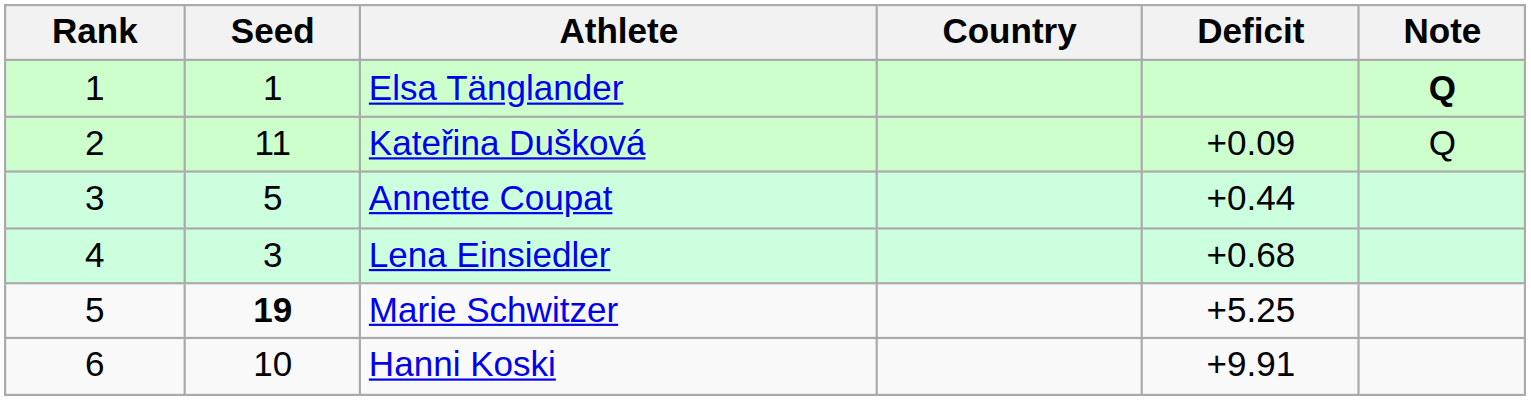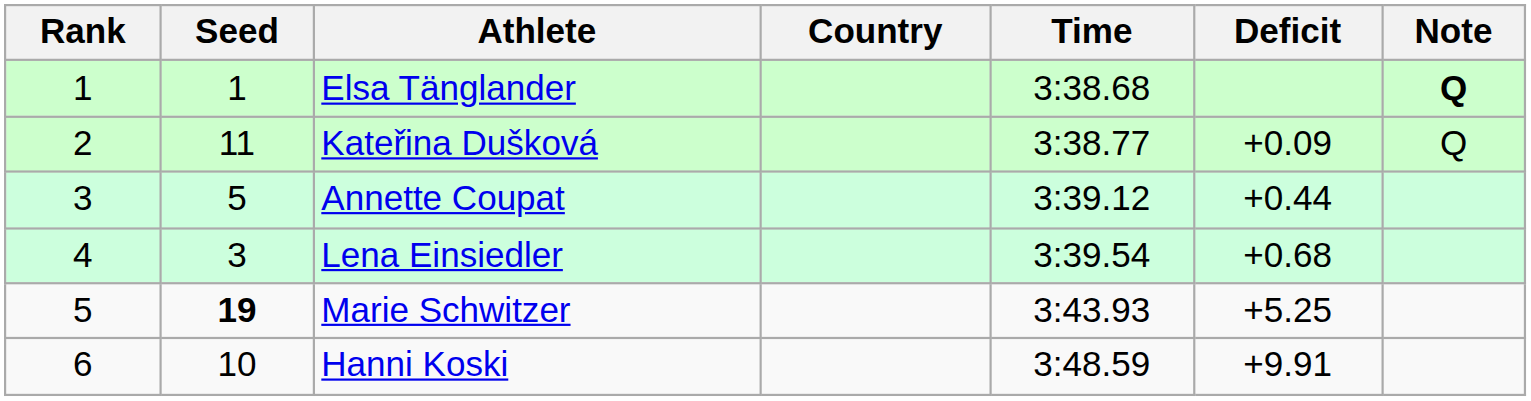 <table class="wikitable sortable" style="text-align:center" width=55%>
 <tr>
 <th>Rank</th>
 <th>Seed</th>
 <th>Athlete</th>
 <th>Country</th>
+<th>Time</th>
 <th>Deficit</th>
 <th>Note</th>
 </tr>
 <tr bgcolor=ccffcc>
 <td>1</td>
 <td>1</td>
 <td align=left><a href='#'>Elsa Tänglander</a></td>
 <td align=left></td>
+<td>3:38.68</td>
 <td></td>
 <td><strong>Q</strong></td>
 </tr>
 <tr bgcolor=ccffcc>
 <td>2</td>
 <td>11</td>
 <td align=left><a href='#'>Kateřina Dušková</a></td>
 <td align=left></td>
+<td>3:38.77</td>
 <td>+0.09</td>
 <td>Q</td>
 </tr>
 <tr bgcolor=ccffdd>
 <td>3</td>
 <td>5</td>
 <td align=left><a href='#'>Annette Coupat</a></td>
 <td align=left></td>
+<td>3:39.12</td>
 <td>+0.44</td>
 <td></td>
 </tr>
 <tr bgcolor=ccffdd>
 <td>4</td>
 <td>3</td>
 <td align=left><a href='#'>Lena Einsiedler</a></td>
 <td align=left></td>
+<td>3:39.54</td>
 <td>+0.68</td>
 <td></td>
 </tr>
 <tr>
 <td>5</td>
 <td><strong>19</strong></td>
 <td align=left><a href='#'>Marie Schwitzer</a></td>
 <td align=left></td>
+<td>3:43.93</td>
 <td>+5.25</td>
 <td></td>
 </tr>
 <tr>
 <td>6</td>
 <td>10</td>
 <td align=left><a href='#'>Hanni Koski</a></td>
 <td align=left></td>
+<td>3:48.59</td>
 <td>+9.91</td>
 <td></td>
 </tr>
 </table>
